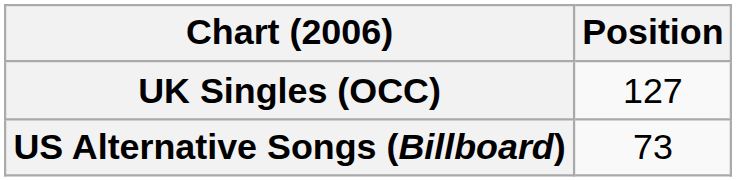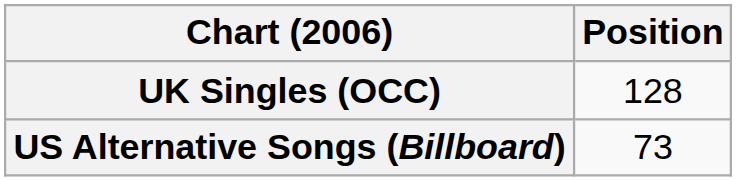 <table class="wikitable plainrowheaders" style="text-align:center">
 <tr>
 <th>Chart (2006)</th>
 <th>Position</th>
 </tr>
 <tr>
 <th scope="row">UK Singles (OCC)</th>
-<td align="center">127</td>
+<td align="center">128</td>
 </tr>
 <tr>
 <th scope="row">US Alternative Songs (<em>Billboard</em>)</th>
 <td align="center">73</td>
 </tr>
 </table>
